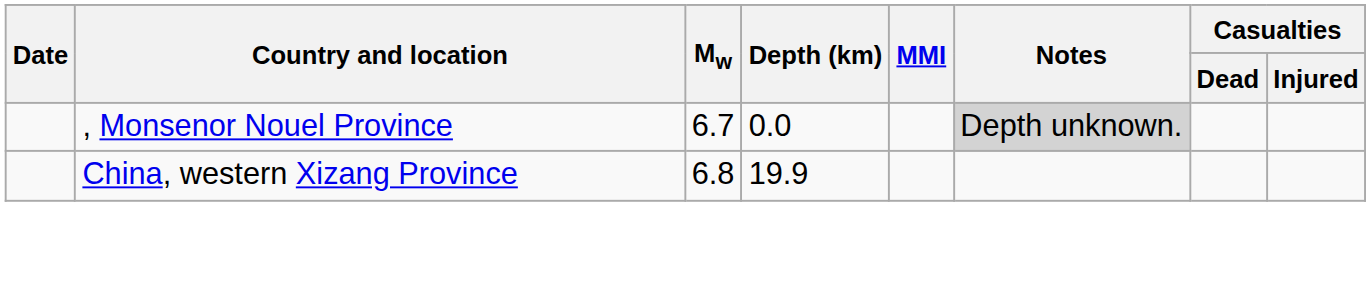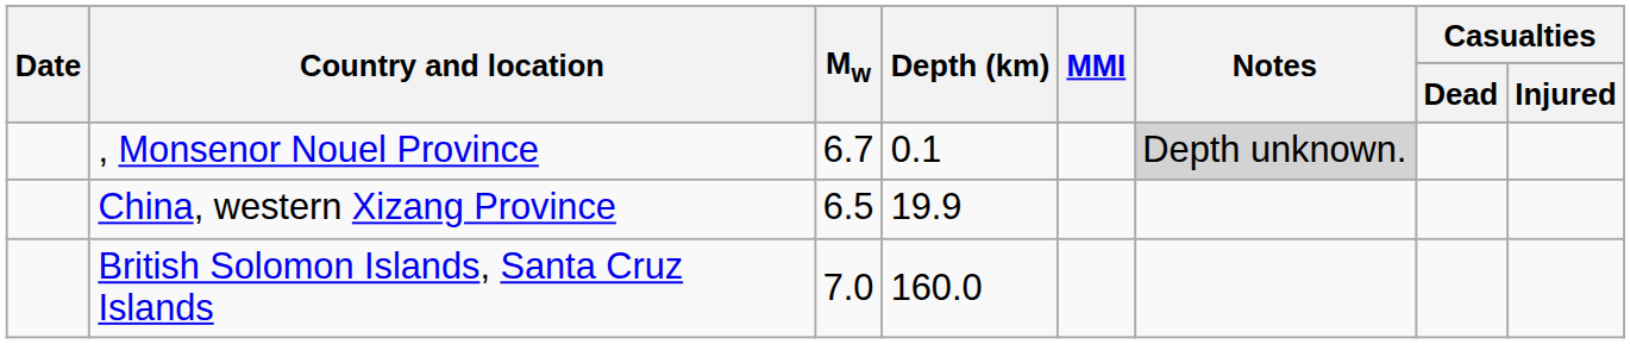 <table class="wikitable sortable sort-under" style="border:1px black; margin-left:1em;">
 <tr>
 <th rowspan="2"><small>Date</small></th>
 <th rowspan="2" style="width: 310px"><small>Country and location</small></th>
 <th rowspan="2"><small>M<sub>w</sub></small></th>
 <th rowspan="2"><small>Depth (km)</small></th>
 <th rowspan="2"><small><a href='#'>MMI</a></small></th>
 <th rowspan="2" class="unsortable"><small>Notes</small></th>
 <th colspan="2"><small>Casualties</small></th>
 </tr>
 <tr>
 <th><small>Dead</small></th>
 <th><small>Injured</small></th>
 </tr>
 <tr>
 <td></td>
 <td>, <a href='#'>Monsenor Nouel Province</a></td>
 <td>6.7</td>
-<td>0.0</td>
+<td>0.1</td>
 <td></td>
 <td style="background: lightgrey;">Depth unknown.</td>
 <td></td>
 <td></td>
 </tr>
 <tr>
 <td></td>
 <td> <a href='#'>China</a>, western <a href='#'>Xizang Province</a></td>
-<td>6.8</td>
+<td>6.5</td>
 <td>19.9</td>
 <td></td>
 <td></td>
 <td></td>
 <td></td>
 </tr>
+<tr>
+<td></td>
+<td> <a href='#'>British Solomon Islands</a>, <a href='#'>Santa Cruz Islands</a></td>
+<td>7.0</td>
+<td>160.0</td>
+<td></td>
+<td></td>
+<td></td>
+<td></td>
+</tr>
 </table>
